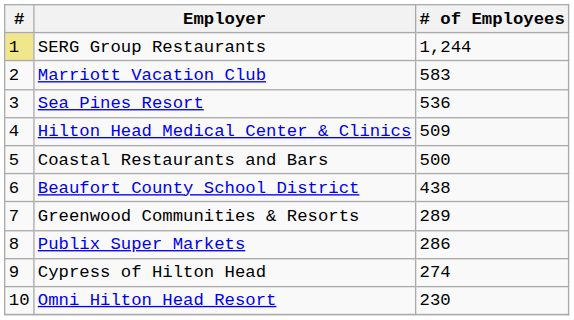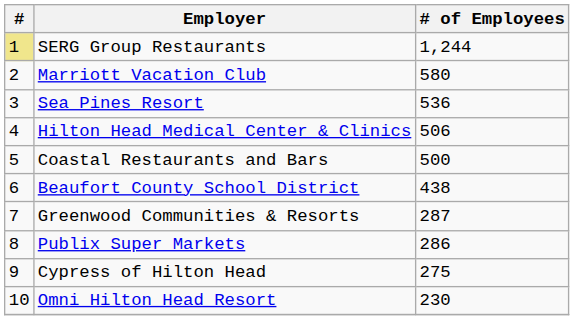 <table class="wikitable">
 <tr>
 <th>#</th>
 <th>Employer</th>
 <th># of Employees</th>
 </tr>
 <tr>
 <td style="background: khaki;">1</td>
 <td>SERG Group Restaurants</td>
 <td>1,244</td>
 </tr>
 <tr>
 <td>2</td>
 <td><a href='#'>Marriott Vacation Club</a></td>
-<td>583</td>
+<td>580</td>
 </tr>
 <tr>
 <td>3</td>
 <td><a href='#'>Sea Pines Resort</a></td>
 <td>536</td>
 </tr>
 <tr>
 <td>4</td>
 <td><a href='#'>Hilton Head Medical Center & Clinics</a></td>
-<td>509</td>
+<td>506</td>
 </tr>
 <tr>
 <td>5</td>
 <td>Coastal Restaurants and Bars</td>
 <td>500</td>
 </tr>
 <tr>
 <td>6</td>
 <td><a href='#'>Beaufort County School District</a></td>
 <td>438</td>
 </tr>
 <tr>
 <td>7</td>
 <td>Greenwood Communities & Resorts</td>
-<td>289</td>
+<td>287</td>
 </tr>
 <tr>
 <td>8</td>
 <td><a href='#'>Publix Super Markets</a></td>
 <td>286</td>
 </tr>
 <tr>
 <td>9</td>
 <td>Cypress of Hilton Head</td>
-<td>274</td>
+<td>275</td>
 </tr>
 <tr>
 <td>10</td>
 <td><a href='#'>Omni Hilton Head Resort</a></td>
 <td>230</td>
 </tr>
 <tr>
 </tr>
 </table>
